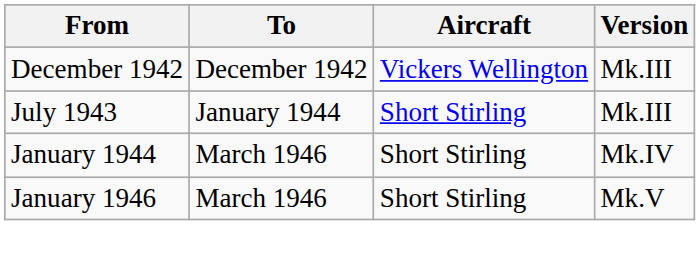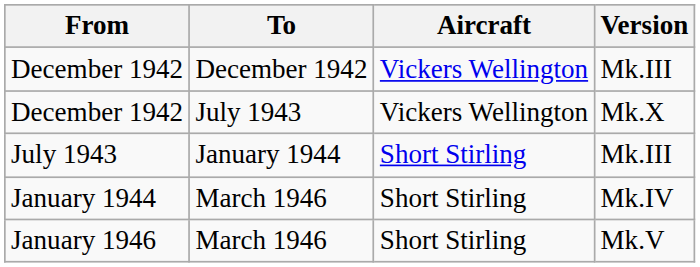 <table class="wikitable">
 <tr>
 <th>From</th>
 <th>To</th>
 <th>Aircraft</th>
 <th>Version</th>
 </tr>
 <tr>
 <td>December 1942</td>
 <td>December 1942</td>
 <td><a href='#'>Vickers Wellington</a></td>
 <td>Mk.III</td>
+</tr>
+<tr>
+<td>December 1942</td>
+<td>July 1943</td>
+<td>Vickers Wellington</td>
+<td>Mk.X</td>
 </tr>
 <tr>
 <td>July 1943</td>
 <td>January 1944</td>
 <td><a href='#'>Short Stirling</a></td>
 <td>Mk.III</td>
 </tr>
 <tr>
 <td>January 1944</td>
 <td>March 1946</td>
 <td>Short Stirling</td>
 <td>Mk.IV</td>
 </tr>
 <tr>
 <td>January 1946</td>
 <td>March 1946</td>
 <td>Short Stirling</td>
 <td>Mk.V</td>
 </tr>
 </table>
